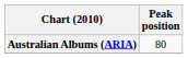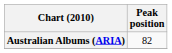 <table class="wikitable sortable plainrowheaders">
 <tr>
 <th scope="col">Chart (2010)</th>
 <th scope="col">Peak<br>position</th>
 </tr>
 <tr>
 <th scope="row">Australian Albums (<a href='#'>ARIA</a>)</th>
-<td align="center">80</td>
+<td align="center">82</td>
 </tr>
 <tr>
 </tr>
 <tr>
 </tr>
 <tr>
 </tr>
 <tr>
 </tr>
 <tr>
 </tr>
 <tr>
 </tr>
 <tr>
 </tr>
 <tr>
 </tr>
 <tr>
 </tr>
 <tr>
 </tr>
 <tr>
 </tr>
 <tr>
 </tr>
 <tr>
 </tr>
 <tr>
 </tr>
 </table>
